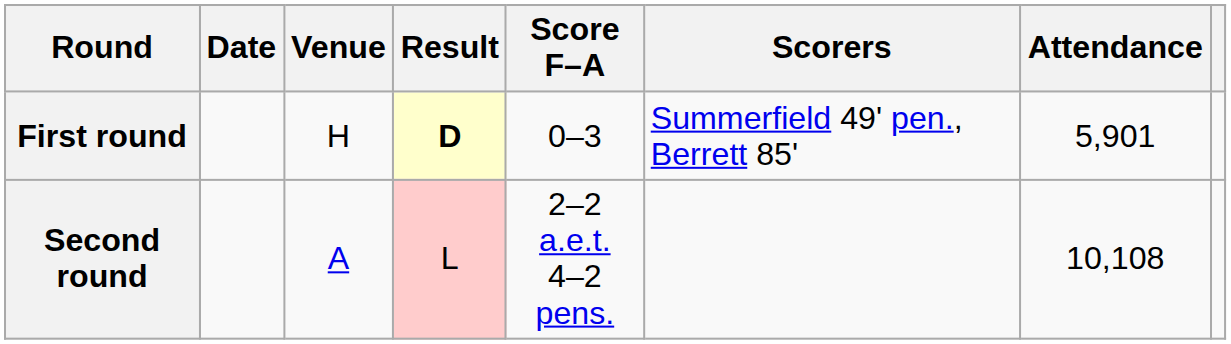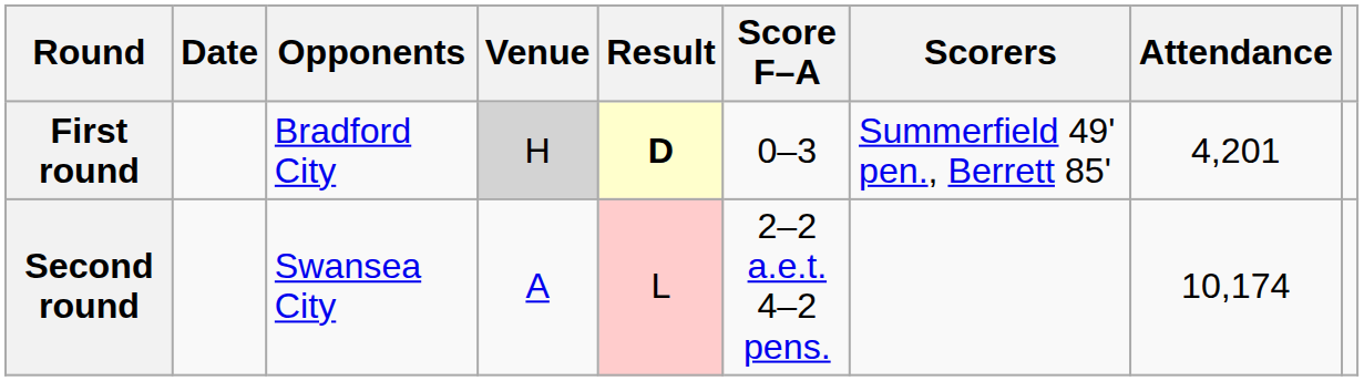 <table class="wikitable sortable plainrowheaders" style="text-align:center">
 <tr>
 <th scope=col>Round</th>
 <th scope=col>Date</th>
+<th scope=col>Opponents</th>
 <th scope=col>Venue</th>
 <th scope=col>Result</th>
 <th scope=col>Score<br>F–A</th>
 <th scope=col class=unsortable>Scorers</th>
 <th scope=col>Attendance</th>
 <th scope=col class=unsortable></th>
 </tr>
 <tr>
 <th scope=row>First round</th>
 <td align=left></td>
-<td>H</td>
+<td align=left><a href='#'>Bradford City</a></td>
+<td style="background: lightgrey;">H</td>
 <td bgcolor=#FFFFCC><strong>D</strong></td>
 <td>0–3</td>
 <td align=left><a href='#'>Summerfield</a> 49' <a href='#'>pen.</a>, <a href='#'>Berrett</a> 85'</td>
-<td>5,901</td>
+<td>4,201</td>
 <td></td>
 </tr>
 <tr>
 <th scope=row>Second round</th>
 <td align=left></td>
+<td align=left><a href='#'>Swansea City</a></td>
 <td><a href='#'>A</a></td>
 <td bgcolor=#FFCCCC>L</td>
 <td>2–2<br><a href='#'>a.e.t.</a><br>4–2 <a href='#'>pens.</a></td>
 <td align=left></td>
-<td>10,108</td>
+<td>10,174</td>
 <td></td>
 </tr>
 </table>
